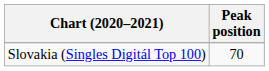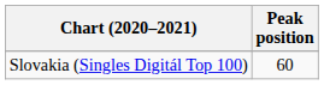 <table class="wikitable sortable">
 <tr>
 <th>Chart (2020–2021)</th>
 <th>Peak<br>position</th>
 </tr>
 <tr>
 </tr>
 <tr>
 </tr>
 <tr>
 </tr>
 <tr>
 <td>Slovakia (<a href='#'>Singles Digitál Top 100</a>)</td>
-<td align=center>70</td>
+<td align=center>60</td>
 </tr>
 </table>
